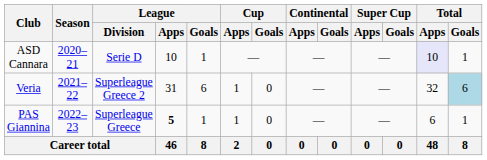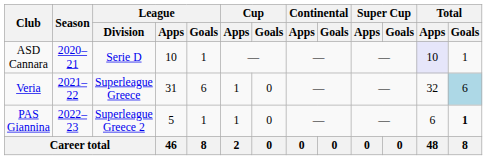 <table class="wikitable" style="text-align:center">
 <tr>
 <th rowspan="2">Club</th>
 <th rowspan="2">Season</th>
 <th colspan="3">League</th>
 <th colspan="2">Cup</th>
 <th colspan="2">Continental</th>
 <th colspan="2">Super Cup</th>
 <th colspan="2">Total</th>
 </tr>
 <tr>
 <th>Division</th>
 <th>Apps</th>
 <th>Goals</th>
 <th>Apps</th>
 <th>Goals</th>
 <th>Apps</th>
 <th>Goals</th>
 <th>Apps</th>
 <th>Goals</th>
 <th>Apps</th>
 <th>Goals</th>
 </tr>
 <tr>
 <td>ASD Cannara</td>
 <td><a href='#'>2020–21</a></td>
 <td><a href='#'>Serie D</a></td>
 <td>10</td>
 <td>1</td>
 <td colspan="2">—</td>
 <td colspan="2">—</td>
 <td colspan="2">—</td>
 <td style="background: lavender;">10</td>
 <td>1</td>
 </tr>
 <tr>
 <td><a href='#'>Veria</a></td>
 <td><a href='#'>2021–22</a></td>
-<td><a href='#'>Superleague Greece 2</a></td>
+<td><a href='#'>Superleague Greece</a></td>
 <td>31</td>
 <td>6</td>
 <td>1</td>
 <td>0</td>
 <td colspan="2">—</td>
 <td colspan="2">—</td>
 <td>32</td>
 <td style="background: lightblue;">6</td>
 </tr>
 <tr>
 <td><a href='#'>PAS Giannina</a></td>
 <td><a href='#'>2022–23</a></td>
-<td><a href='#'>Superleague Greece</a></td>
-<td><strong>5</strong></td>
+<td><a href='#'>Superleague Greece 2</a></td>
+<td>5</td>
 <td>1</td>
 <td>1</td>
 <td>0</td>
 <td colspan="2">—</td>
 <td colspan="2">—</td>
 <td>6</td>
-<td>1</td>
+<td><strong>1</strong></td>
 </tr>
 <tr>
 <th colspan="3">Career total</th>
 <th>46</th>
 <th>8</th>
 <th>2</th>
 <th>0</th>
 <th>0</th>
 <th>0</th>
 <th>0</th>
 <th>0</th>
 <th>48</th>
 <th>8</th>
 </tr>
 </table>
